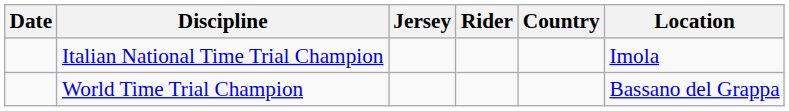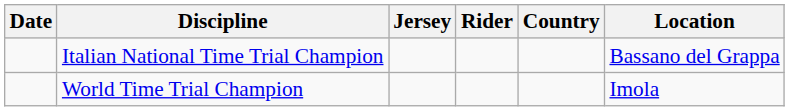 <table class="wikitable">
 <tr>
 <th>Date</th>
 <th>Discipline</th>
 <th>Jersey</th>
 <th>Rider</th>
 <th>Country</th>
 <th>Location</th>
 </tr>
 <tr>
 <td></td>
 <td><a href='#'>Italian National Time Trial Champion</a></td>
 <td></td>
 <td></td>
 <td></td>
-<td><a href='#'>Imola</a></td>
+<td><a href='#'>Bassano del Grappa</a></td>
 </tr>
 <tr>
 <td></td>
 <td><a href='#'>World Time Trial Champion</a></td>
 <td></td>
 <td></td>
 <td></td>
-<td><a href='#'>Bassano del Grappa</a></td>
+<td><a href='#'>Imola</a></td>
 </tr>
 </table>
